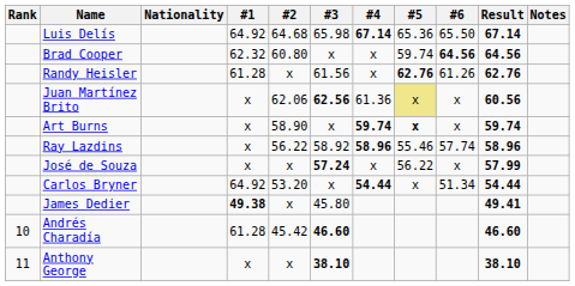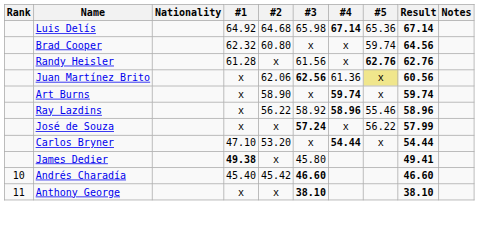 <table class="wikitable sortable" style="text-align:center">
 <tr>
 <th>Rank</th>
 <th>Name</th>
 <th>Nationality</th>
 <th>#1</th>
 <th>#2</th>
 <th>#3</th>
 <th>#4</th>
 <th>#5</th>
-<th>#6</th>
 <th>Result</th>
 <th>Notes</th>
 </tr>
 <tr>
 <td></td>
 <td align=left><a href='#'>Luis Delís</a></td>
 <td align=left></td>
 <td>64.92</td>
 <td>64.68</td>
 <td>65.98</td>
 <td><strong>67.14</strong></td>
 <td>65.36</td>
-<td>65.50</td>
 <td><strong>67.14</strong></td>
 <td></td>
 </tr>
 <tr>
 <td></td>
 <td align=left><a href='#'>Brad Cooper</a></td>
 <td align=left></td>
 <td>62.32</td>
 <td>60.80</td>
 <td>x</td>
 <td>x</td>
 <td>59.74</td>
 <td><strong>64.56</strong></td>
-<td><strong>64.56</strong></td>
 <td></td>
 </tr>
 <tr>
 <td></td>
 <td align=left><a href='#'>Randy Heisler</a></td>
 <td align=left></td>
 <td>61.28</td>
 <td>x</td>
 <td>61.56</td>
 <td>x</td>
 <td><strong>62.76</strong></td>
-<td>61.26</td>
 <td><strong>62.76</strong></td>
 <td></td>
 </tr>
 <tr>
 <td></td>
 <td align=left><a href='#'>Juan Martínez Brito</a></td>
 <td align=left></td>
 <td>x</td>
 <td>62.06</td>
 <td><strong>62.56</strong></td>
 <td>61.36</td>
 <td style="background: khaki;">x</td>
-<td>x</td>
 <td><strong>60.56</strong></td>
 <td></td>
 </tr>
 <tr>
 <td></td>
 <td align=left><a href='#'>Art Burns</a></td>
 <td align=left></td>
 <td>x</td>
 <td>58.90</td>
 <td>x</td>
 <td><strong>59.74</strong></td>
-<td><strong>x</strong></td>
 <td>x</td>
 <td><strong>59.74</strong></td>
 <td></td>
 </tr>
 <tr>
 <td></td>
 <td align=left><a href='#'>Ray Lazdins</a></td>
 <td align=left></td>
 <td>x</td>
 <td>56.22</td>
 <td>58.92</td>
 <td><strong>58.96</strong></td>
 <td>55.46</td>
-<td>57.74</td>
 <td><strong>58.96</strong></td>
 <td></td>
 </tr>
 <tr>
 <td></td>
 <td align=left><a href='#'>José de Souza</a></td>
 <td align=left></td>
 <td>x</td>
 <td>x</td>
 <td><strong>57.24</strong></td>
 <td>x</td>
 <td>56.22</td>
-<td>x</td>
 <td><strong>57.99</strong></td>
 <td></td>
 </tr>
 <tr>
 <td></td>
 <td align=left><a href='#'>Carlos Bryner</a></td>
 <td align=left></td>
-<td>64.92</td>
+<td>47.10</td>
 <td>53.20</td>
 <td>x</td>
 <td><strong>54.44</strong></td>
 <td>x</td>
-<td>51.34</td>
 <td><strong>54.44</strong></td>
 <td></td>
 </tr>
 <tr>
 <td></td>
 <td align=left><a href='#'>James Dedier</a></td>
 <td align=left></td>
 <td><strong>49.38</strong></td>
 <td>x</td>
 <td>45.80</td>
 <td></td>
 <td></td>
-<td></td>
 <td><strong>49.41</strong></td>
 <td></td>
 </tr>
 <tr>
 <td>10</td>
 <td align=left><a href='#'>Andrés Charadía</a></td>
 <td align=left></td>
-<td>61.28</td>
+<td>45.40</td>
 <td>45.42</td>
 <td><strong>46.60</strong></td>
-<td></td>
 <td></td>
 <td></td>
 <td><strong>46.60</strong></td>
 <td></td>
 </tr>
 <tr>
 <td>11</td>
 <td align=left><a href='#'>Anthony George</a></td>
 <td align=left></td>
 <td>x</td>
 <td>x</td>
 <td><strong>38.10</strong></td>
 <td></td>
 <td></td>
-<td></td>
 <td><strong>38.10</strong></td>
 <td></td>
 </tr>
 </table>
